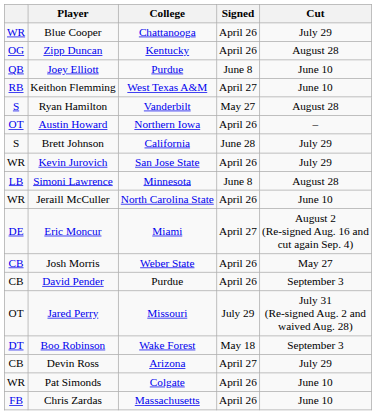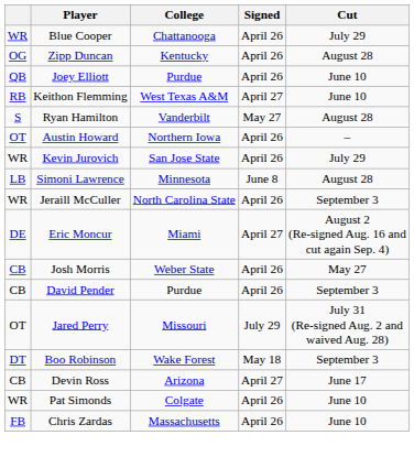 <table class="wikitable" style="font-size: 95%; text-align: center;">
 <tr>
 <th></th>
 <th>Player</th>
 <th>College</th>
 <th>Signed</th>
 <th>Cut</th>
 </tr>
 <tr>
 <td><a href='#'>WR</a></td>
 <td>Blue Cooper</td>
 <td><a href='#'>Chattanooga</a></td>
 <td>April 26</td>
 <td>July 29</td>
 </tr>
 <tr>
 <td><a href='#'>OG</a></td>
 <td><a href='#'>Zipp Duncan</a></td>
 <td><a href='#'>Kentucky</a></td>
 <td>April 26</td>
 <td>August 28</td>
 </tr>
 <tr>
 <td><a href='#'>QB</a></td>
 <td><a href='#'>Joey Elliott</a></td>
 <td><a href='#'>Purdue</a></td>
-<td>June 8</td>
+<td>April 26</td>
 <td>June 10</td>
 </tr>
 <tr>
 <td><a href='#'>RB</a></td>
 <td>Keithon Flemming</td>
 <td><a href='#'>West Texas A&M</a></td>
 <td>April 27</td>
 <td>June 10</td>
 </tr>
 <tr>
 <td><a href='#'>S</a></td>
 <td>Ryan Hamilton</td>
 <td><a href='#'>Vanderbilt</a></td>
 <td>May 27</td>
 <td>August 28 </td>
 </tr>
 <tr>
 <td><a href='#'>OT</a></td>
 <td><a href='#'>Austin Howard</a></td>
 <td><a href='#'>Northern Iowa</a></td>
 <td>April 26</td>
 <td>–</td>
 </tr>
 <tr>
-<td>S</td>
-<td>Brett Johnson</td>
-<td><a href='#'>California</a></td>
-<td>June 28</td>
-<td>July 29 </td>
-</tr>
-<tr>
 <td>WR</td>
 <td><a href='#'>Kevin Jurovich</a></td>
 <td><a href='#'>San Jose State</a></td>
 <td>April 26</td>
 <td>July 29</td>
 </tr>
 <tr>
 <td><a href='#'>LB</a></td>
 <td><a href='#'>Simoni Lawrence</a></td>
 <td><a href='#'>Minnesota</a></td>
 <td>June 8</td>
 <td>August 28 </td>
 </tr>
 <tr>
 <td>WR</td>
 <td>Jeraill McCuller</td>
 <td><a href='#'>North Carolina State</a></td>
 <td>April 26</td>
-<td>June 10</td>
+<td>September 3</td>
 </tr>
 <tr>
 <td><a href='#'>DE</a></td>
 <td><a href='#'>Eric Moncur</a></td>
 <td><a href='#'>Miami</a></td>
 <td>April 27</td>
 <td>August 2<br>(Re-signed Aug. 16 and<br>cut again Sep. 4)</td>
 </tr>
 <tr>
 <td><a href='#'>CB</a></td>
 <td>Josh Morris</td>
 <td><a href='#'>Weber State</a></td>
 <td>April 26</td>
 <td>May 27</td>
 </tr>
 <tr>
 <td>CB</td>
 <td><a href='#'>David Pender</a></td>
 <td>Purdue</td>
 <td>April 26</td>
 <td>September 3</td>
 </tr>
 <tr>
 <td>OT</td>
 <td><a href='#'>Jared Perry</a></td>
 <td><a href='#'>Missouri</a></td>
 <td>July 29</td>
 <td>July 31<br>(Re-signed Aug. 2 and<br>waived Aug. 28) </td>
 </tr>
 <tr>
 <td><a href='#'>DT</a></td>
 <td><a href='#'>Boo Robinson</a></td>
 <td><a href='#'>Wake Forest</a></td>
 <td>May 18</td>
 <td>September 3</td>
 </tr>
 <tr>
 <td>CB</td>
 <td>Devin Ross</td>
 <td><a href='#'>Arizona</a></td>
 <td>April 27</td>
-<td>July 29 </td>
+<td>June 17</td>
 </tr>
 <tr>
 <td>WR</td>
 <td>Pat Simonds</td>
 <td><a href='#'>Colgate</a></td>
 <td>April 26</td>
 <td>June 10</td>
 </tr>
 <tr>
 <td><a href='#'>FB</a></td>
 <td>Chris Zardas</td>
 <td><a href='#'>Massachusetts</a></td>
 <td>April 26</td>
 <td>June 10</td>
 </tr>
 </table>
